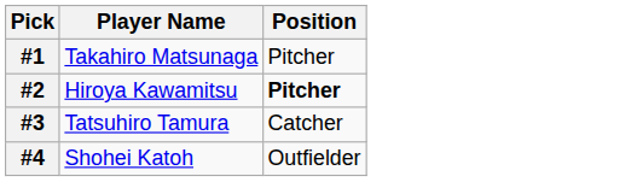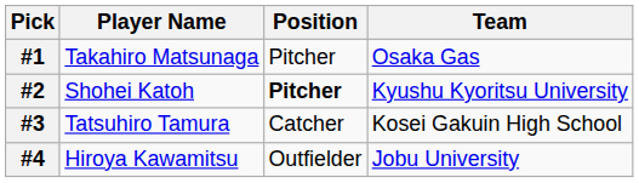 <table class="wikitable">
 <tr>
 <th>Pick</th>
 <th>Player Name</th>
 <th>Position</th>
+<th>Team</th>
 </tr>
 <tr>
 <th>#1</th>
 <td><a href='#'>Takahiro Matsunaga</a></td>
 <td>Pitcher</td>
+<td><a href='#'>Osaka Gas</a></td>
 </tr>
 <tr>
 <th>#2</th>
-<td><a href='#'>Hiroya Kawamitsu</a></td>
+<td><a href='#'>Shohei Katoh</a></td>
 <td><strong>Pitcher</strong></td>
+<td><a href='#'>Kyushu Kyoritsu University</a></td>
 </tr>
 <tr>
 <th>#3</th>
 <td><a href='#'>Tatsuhiro Tamura</a></td>
 <td>Catcher</td>
+<td>Kosei Gakuin High School</td>
 </tr>
 <tr>
 <th>#4</th>
-<td><a href='#'>Shohei Katoh</a></td>
+<td><a href='#'>Hiroya Kawamitsu</a></td>
 <td>Outfielder</td>
+<td><a href='#'>Jobu University</a></td>
 </tr>
 </table>
